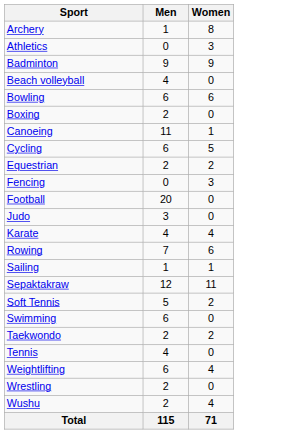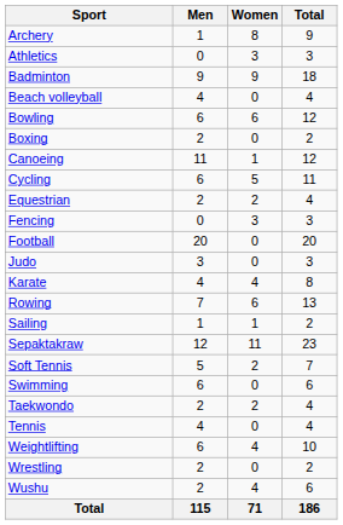 <table class="wikitable" style="text-align:center">
 <tr>
 <th width=200>Sport</th>
 <th width=60>Men</th>
 <th width=60>Women</th>
+<th width=60>Total</th>
 </tr>
 <tr>
 <td align=left><a href='#'>Archery</a></td>
 <td>1</td>
 <td>8</td>
+<td>9</td>
 </tr>
 <tr>
 <td align=left><a href='#'>Athletics</a></td>
 <td>0</td>
+<td>3</td>
 <td>3</td>
 </tr>
 <tr>
 <td align=left><a href='#'>Badminton</a></td>
 <td>9</td>
 <td>9</td>
+<td>18</td>
 </tr>
 <tr>
 <td align=left><a href='#'>Beach volleyball</a></td>
 <td>4</td>
 <td>0</td>
+<td>4</td>
 </tr>
 <tr>
 <td align=left><a href='#'>Bowling</a></td>
 <td>6</td>
 <td>6</td>
+<td>12</td>
 </tr>
 <tr>
 <td align=left><a href='#'>Boxing</a></td>
 <td>2</td>
 <td>0</td>
+<td>2</td>
 </tr>
 <tr>
 <td align=left><a href='#'>Canoeing</a></td>
 <td>11</td>
 <td>1</td>
+<td>12</td>
 </tr>
 <tr>
 <td align=left><a href='#'>Cycling</a></td>
 <td>6</td>
 <td>5</td>
+<td>11</td>
 </tr>
 <tr>
 <td align=left><a href='#'>Equestrian</a></td>
 <td>2</td>
 <td>2</td>
+<td>4</td>
 </tr>
 <tr>
 <td align=left><a href='#'>Fencing</a></td>
 <td>0</td>
+<td>3</td>
 <td>3</td>
 </tr>
 <tr>
 <td align=left><a href='#'>Football</a></td>
 <td>20</td>
 <td>0</td>
+<td>20</td>
 </tr>
 <tr>
 <td align=left><a href='#'>Judo</a></td>
 <td>3</td>
 <td>0</td>
+<td>3</td>
 </tr>
 <tr>
 <td align=left><a href='#'>Karate</a></td>
 <td>4</td>
 <td>4</td>
+<td>8</td>
 </tr>
 <tr>
 <td align=left><a href='#'>Rowing</a></td>
 <td>7</td>
 <td>6</td>
+<td>13</td>
 </tr>
 <tr>
 <td align=left><a href='#'>Sailing</a></td>
 <td>1</td>
 <td>1</td>
+<td>2</td>
 </tr>
 <tr>
 <td align=left><a href='#'>Sepaktakraw</a></td>
 <td>12</td>
 <td>11</td>
+<td>23</td>
 </tr>
 <tr>
 <td align=left><a href='#'>Soft Tennis</a></td>
 <td>5</td>
 <td>2</td>
+<td>7</td>
 </tr>
 <tr>
 <td align=left><a href='#'>Swimming</a></td>
 <td>6</td>
 <td>0</td>
+<td>6</td>
 </tr>
 <tr>
 <td align=left><a href='#'>Taekwondo</a></td>
 <td>2</td>
 <td>2</td>
+<td>4</td>
 </tr>
 <tr>
 <td align=left><a href='#'>Tennis</a></td>
 <td>4</td>
 <td>0</td>
+<td>4</td>
 </tr>
 <tr>
 <td align=left><a href='#'>Weightlifting</a></td>
 <td>6</td>
 <td>4</td>
+<td>10</td>
 </tr>
 <tr>
 <td align=left><a href='#'>Wrestling</a></td>
 <td>2</td>
 <td>0</td>
+<td>2</td>
 </tr>
 <tr>
 <td align=left><a href='#'>Wushu</a></td>
 <td>2</td>
 <td>4</td>
+<td>6</td>
 </tr>
 <tr>
 <th>Total</th>
 <th>115</th>
 <th>71</th>
+<th>186</th>
 </tr>
 </table>
